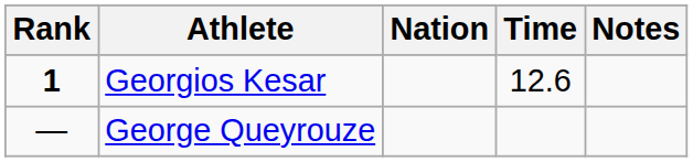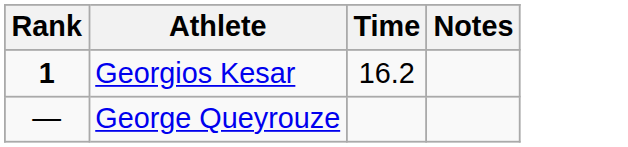 <table class="wikitable sortable" style="text-align:center">
 <tr>
 <th>Rank</th>
 <th>Athlete</th>
-<th>Nation</th>
 <th>Time</th>
 <th>Notes</th>
 </tr>
 <tr>
 <td><strong>1</strong></td>
 <td align=left><a href='#'>Georgios Kesar</a></td>
-<td align=left></td>
-<td>12.6</td>
+<td>16.2</td>
 <td></td>
 </tr>
 <tr>
 <td data-sort-value=2>—</td>
 <td align=left><a href='#'>George Queyrouze</a></td>
-<td align=left></td>
 <td></td>
 <td></td>
 </tr>
 </table>
